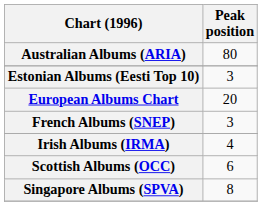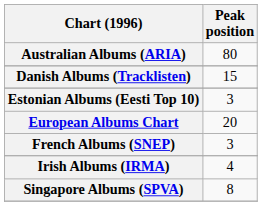 <table class="wikitable sortable plainrowheaders">
 <tr>
 <th scope="col">Chart (1996)</th>
 <th scope="col">Peak<br>position</th>
 </tr>
 <tr>
 <th scope="row">Australian Albums (<a href='#'>ARIA</a>)</th>
 <td style="text-align:center;">80</td>
 </tr>
 <tr>
 </tr>
 <tr>
+</tr>
+<tr>
+<th scope="row">Danish Albums (<a href='#'>Tracklisten</a>)</th>
+<td align="center">15</td>
 </tr>
 <tr>
 </tr>
 <tr>
 <th scope="row">Estonian Albums (Eesti Top 10)</th>
 <td align="center">3</td>
 </tr>
 <tr>
 <th scope="row"><a href='#'>European Albums Chart</a></th>
 <td style="text-align:center;">20</td>
 </tr>
 <tr>
 <th scope="row">French Albums (<a href='#'>SNEP</a>)</th>
 <td align="center">3</td>
 </tr>
 <tr>
 </tr>
 <tr>
 <th scope="row">Irish Albums (<a href='#'>IRMA</a>)</th>
 <td align="center">4</td>
 </tr>
 <tr>
-<th scope="row">Scottish Albums (<a href='#'>OCC</a>)</th>
-<td align="center">6</td>
-</tr>
-<tr>
 <th scope="row">Singapore Albums (<a href='#'>SPVA</a>)</th>
 <td align="center">8</td>
 </tr>
 <tr>
 </tr>
 <tr>
 </tr>
 <tr>
 </tr>
 </table>
